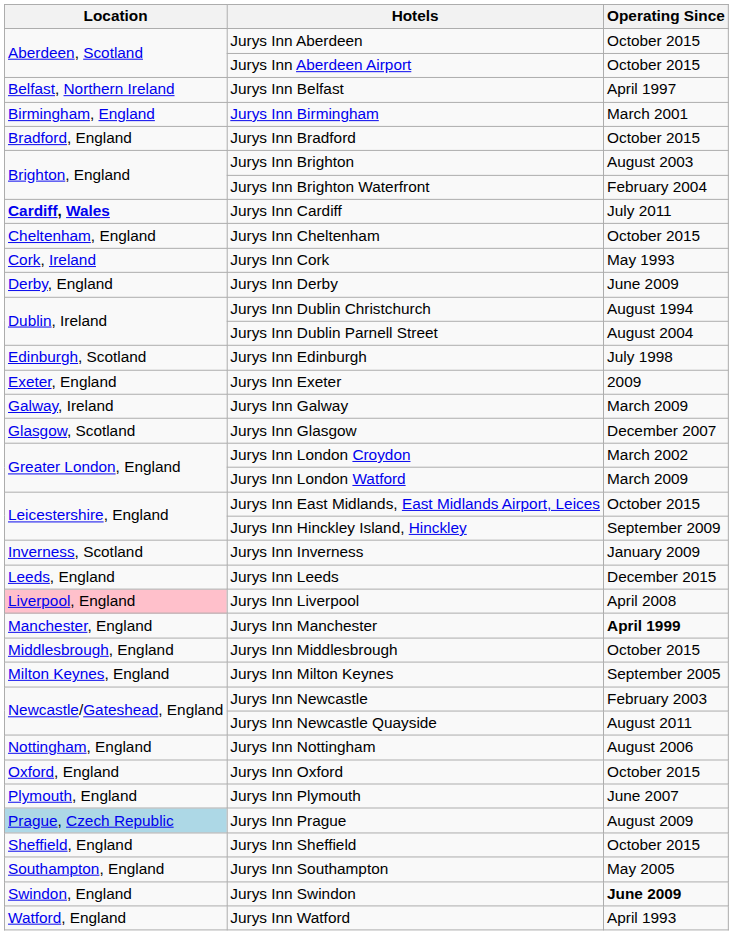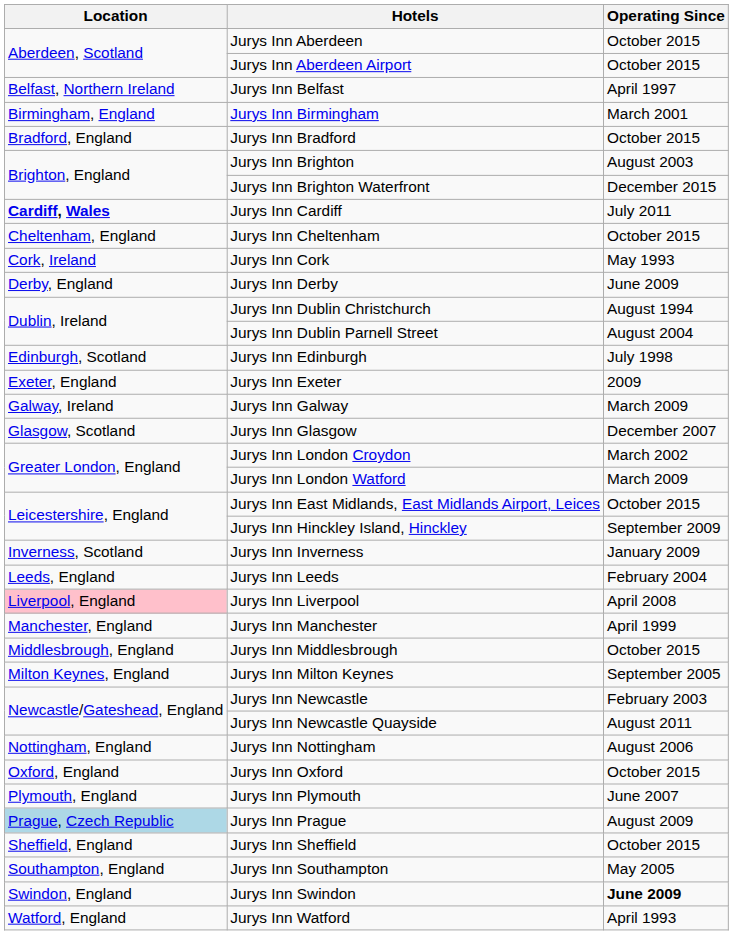 <table class="wikitable">
 <tr>
 <th style="text-align: center;">Location</th>
 <th style="text-align: center;">Hotels</th>
 <th>Operating Since</th>
 </tr>
 <tr>
 <td rowspan="2"><a href='#'>Aberdeen</a>, <a href='#'>Scotland</a></td>
 <td>Jurys Inn Aberdeen</td>
 <td>October 2015</td>
 </tr>
 <tr>
 <td>Jurys Inn <a href='#'>Aberdeen Airport</a></td>
 <td>October 2015</td>
 </tr>
 <tr>
 <td><a href='#'>Belfast</a>, <a href='#'>Northern Ireland</a></td>
 <td>Jurys Inn Belfast</td>
 <td>April 1997</td>
 </tr>
 <tr>
 <td><a href='#'>Birmingham</a>, <a href='#'>England</a></td>
 <td><a href='#'>Jurys Inn Birmingham</a></td>
 <td>March 2001</td>
 </tr>
 <tr>
 <td><a href='#'>Bradford</a>, England</td>
 <td>Jurys Inn Bradford</td>
 <td>October 2015</td>
 </tr>
 <tr>
 <td rowspan="2"><a href='#'>Brighton</a>, England</td>
 <td>Jurys Inn Brighton</td>
 <td>August 2003</td>
 </tr>
 <tr>
 <td>Jurys Inn Brighton Waterfront</td>
-<td>February 2004</td>
+<td>December 2015</td>
 </tr>
 <tr>
 <td><strong><a href='#'>Cardiff</a>, <a href='#'>Wales</a></strong></td>
 <td>Jurys Inn Cardiff</td>
 <td>July 2011</td>
 </tr>
 <tr>
 <td><a href='#'>Cheltenham</a>, England</td>
 <td>Jurys Inn Cheltenham</td>
 <td>October 2015</td>
 </tr>
 <tr>
 <td><a href='#'>Cork</a>, <a href='#'>Ireland</a></td>
 <td>Jurys Inn Cork</td>
 <td>May 1993</td>
 </tr>
 <tr>
 <td><a href='#'>Derby</a>, England</td>
 <td>Jurys Inn Derby</td>
 <td>June 2009</td>
 </tr>
 <tr>
 <td rowspan="2"><a href='#'>Dublin</a>, Ireland</td>
 <td>Jurys Inn Dublin Christchurch</td>
 <td>August 1994</td>
 </tr>
 <tr>
 <td>Jurys Inn Dublin Parnell Street</td>
 <td>August 2004</td>
 </tr>
 <tr>
 <td><a href='#'>Edinburgh</a>, Scotland</td>
 <td>Jurys Inn Edinburgh</td>
 <td>July 1998</td>
 </tr>
 <tr>
 <td><a href='#'>Exeter</a>, England</td>
 <td>Jurys Inn Exeter</td>
 <td>2009</td>
 </tr>
 <tr>
 <td><a href='#'>Galway</a>, Ireland</td>
 <td>Jurys Inn Galway</td>
 <td>March 2009</td>
 </tr>
 <tr>
 <td><a href='#'>Glasgow</a>, Scotland</td>
 <td>Jurys Inn Glasgow</td>
 <td>December 2007</td>
 </tr>
 <tr>
 <td rowspan="2"><a href='#'>Greater London</a>, England</td>
 <td>Jurys Inn London <a href='#'>Croydon</a></td>
 <td>March 2002</td>
 </tr>
 <tr>
 <td>Jurys Inn London <a href='#'>Watford</a></td>
 <td>March 2009</td>
 </tr>
 <tr>
 <td rowspan="2"><a href='#'>Leicestershire</a>, England</td>
 <td>Jurys Inn East Midlands, <a href='#'>East Midlands Airport, Leices</a></td>
 <td>October 2015</td>
 </tr>
 <tr>
 <td>Jurys Inn Hinckley Island, <a href='#'>Hinckley</a></td>
 <td>September 2009</td>
 </tr>
 <tr>
 <td><a href='#'>Inverness</a>, Scotland</td>
 <td>Jurys Inn Inverness</td>
 <td>January 2009</td>
 </tr>
 <tr>
 <td><a href='#'>Leeds</a>, England</td>
 <td>Jurys Inn Leeds</td>
-<td>December 2015</td>
+<td>February 2004</td>
 </tr>
 <tr>
 <td style="background: pink;"><a href='#'>Liverpool</a>, England</td>
 <td>Jurys Inn Liverpool</td>
 <td>April 2008</td>
 </tr>
 <tr>
 <td><a href='#'>Manchester</a>, England</td>
 <td>Jurys Inn Manchester</td>
-<td><strong>April 1999</strong></td>
+<td>April 1999</td>
 </tr>
 <tr>
 <td><a href='#'>Middlesbrough</a>, England</td>
 <td>Jurys Inn Middlesbrough</td>
 <td>October 2015</td>
 </tr>
 <tr>
 <td><a href='#'>Milton Keynes</a>, England</td>
 <td>Jurys Inn Milton Keynes</td>
 <td>September 2005</td>
 </tr>
 <tr>
 <td rowspan="2"><a href='#'>Newcastle</a>/<a href='#'>Gateshead</a>, England</td>
 <td>Jurys Inn Newcastle</td>
 <td>February 2003</td>
 </tr>
 <tr>
 <td>Jurys Inn Newcastle Quayside</td>
 <td>August 2011</td>
 </tr>
 <tr>
 <td><a href='#'>Nottingham</a>, England</td>
 <td>Jurys Inn Nottingham</td>
 <td>August 2006</td>
 </tr>
 <tr>
 <td><a href='#'>Oxford</a>, England</td>
 <td>Jurys Inn Oxford</td>
 <td>October 2015</td>
 </tr>
 <tr>
 <td><a href='#'>Plymouth</a>, England</td>
 <td>Jurys Inn Plymouth</td>
 <td>June 2007</td>
 </tr>
 <tr>
 <td style="background: lightblue;"><a href='#'>Prague</a>, <a href='#'>Czech Republic</a></td>
 <td>Jurys Inn Prague</td>
 <td>August 2009</td>
 </tr>
 <tr>
 <td><a href='#'>Sheffield</a>, England</td>
 <td>Jurys Inn Sheffield</td>
 <td>October 2015</td>
 </tr>
 <tr>
 <td><a href='#'>Southampton</a>, England</td>
 <td>Jurys Inn Southampton</td>
 <td>May 2005</td>
 </tr>
 <tr>
 <td><a href='#'>Swindon</a>, England</td>
 <td>Jurys Inn Swindon</td>
 <td><strong>June 2009</strong></td>
 </tr>
 <tr>
 <td><a href='#'>Watford</a>, England</td>
 <td>Jurys Inn Watford</td>
 <td>April 1993</td>
 </tr>
 </table>
